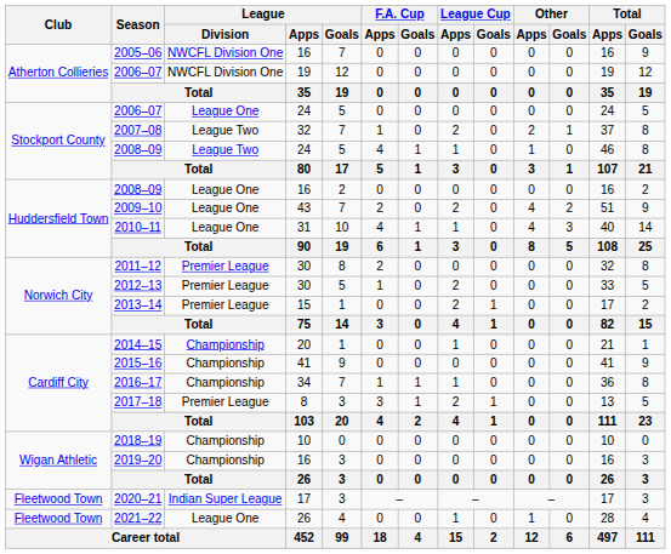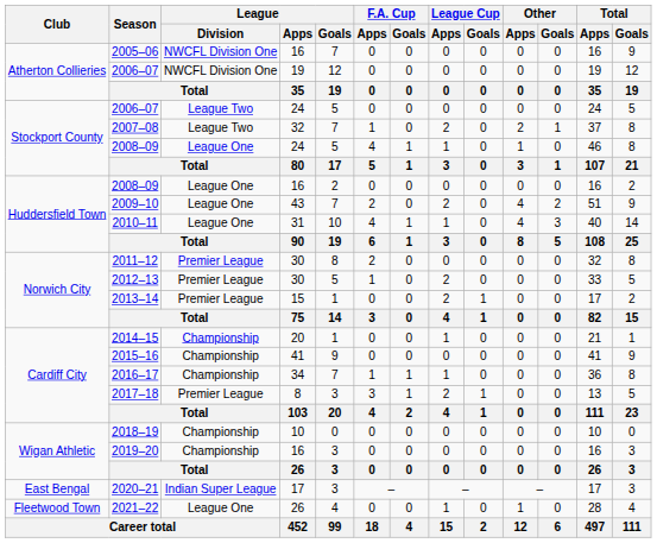 <table class="wikitable" style="text-align:center">
 <tr>
 <th rowspan="2">Club</th>
 <th rowspan="2">Season</th>
 <th colspan="3">League</th>
 <th colspan="2"><a href='#'>F.A. Cup</a></th>
 <th colspan="2"><a href='#'>League Cup</a></th>
 <th colspan="2">Other</th>
 <th colspan="2">Total</th>
 </tr>
 <tr>
 <th>Division</th>
 <th>Apps</th>
 <th>Goals</th>
 <th>Apps</th>
 <th>Goals</th>
 <th>Apps</th>
 <th>Goals</th>
 <th>Apps</th>
 <th>Goals</th>
 <th>Apps</th>
 <th>Goals</th>
 </tr>
 <tr>
 <td rowspan="3"><a href='#'>Atherton Collieries</a></td>
 <td><a href='#'>2005–06</a></td>
 <td><a href='#'>NWCFL Division One</a></td>
 <td>16</td>
 <td>7</td>
 <td>0</td>
 <td>0</td>
 <td>0</td>
 <td>0</td>
 <td>0</td>
 <td>0</td>
 <td>16</td>
 <td>9</td>
 </tr>
 <tr>
 <td><a href='#'>2006–07</a></td>
 <td>NWCFL Division One</td>
 <td>19</td>
 <td>12</td>
 <td>0</td>
 <td>0</td>
 <td>0</td>
 <td>0</td>
 <td>0</td>
 <td>0</td>
 <td>19</td>
 <td>12</td>
 </tr>
 <tr>
 <th colspan="2">Total</th>
 <th>35</th>
 <th>19</th>
 <th>0</th>
 <th>0</th>
 <th>0</th>
 <th>0</th>
 <th>0</th>
 <th>0</th>
 <th>35</th>
 <th>19</th>
 </tr>
 <tr>
 <td rowspan="4"><a href='#'>Stockport County</a></td>
 <td><a href='#'>2006–07</a></td>
-<td><a href='#'>League One</a></td>
+<td><a href='#'>League Two</a></td>
 <td>24</td>
 <td>5</td>
 <td>0</td>
 <td>0</td>
 <td>0</td>
 <td>0</td>
 <td>0</td>
 <td>0</td>
 <td>24</td>
 <td>5</td>
 </tr>
 <tr>
 <td><a href='#'>2007–08</a></td>
 <td>League Two</td>
 <td>32</td>
 <td>7</td>
 <td>1</td>
 <td>0</td>
 <td>2</td>
 <td>0</td>
 <td>2</td>
 <td>1</td>
 <td>37</td>
 <td>8</td>
 </tr>
 <tr>
 <td><a href='#'>2008–09</a></td>
-<td><a href='#'>League Two</a></td>
+<td><a href='#'>League One</a></td>
 <td>24</td>
 <td>5</td>
 <td>4</td>
 <td>1</td>
 <td>1</td>
 <td>0</td>
 <td>1</td>
 <td>0</td>
 <td>46</td>
 <td>8</td>
 </tr>
 <tr>
 <th colspan="2">Total</th>
 <th>80</th>
 <th>17</th>
 <th>5</th>
 <th>1</th>
 <th>3</th>
 <th>0</th>
 <th>3</th>
 <th>1</th>
 <th>107</th>
 <th>21</th>
 </tr>
 <tr>
 <td rowspan="4"><a href='#'>Huddersfield Town</a></td>
 <td><a href='#'>2008–09</a></td>
 <td>League One</td>
 <td>16</td>
 <td>2</td>
 <td>0</td>
 <td>0</td>
 <td>0</td>
 <td>0</td>
 <td>0</td>
 <td>0</td>
 <td>16</td>
 <td>2</td>
 </tr>
 <tr>
 <td><a href='#'>2009–10</a></td>
 <td>League One</td>
 <td>43</td>
 <td>7</td>
 <td>2</td>
 <td>0</td>
 <td>2</td>
 <td>0</td>
 <td>4</td>
 <td>2</td>
 <td>51</td>
 <td>9</td>
 </tr>
 <tr>
 <td><a href='#'>2010–11</a></td>
 <td>League One</td>
 <td>31</td>
 <td>10</td>
 <td>4</td>
 <td>1</td>
 <td>1</td>
 <td>0</td>
 <td>4</td>
 <td>3</td>
 <td>40</td>
 <td>14</td>
 </tr>
 <tr>
 <th colspan="2">Total</th>
 <th>90</th>
 <th>19</th>
 <th>6</th>
 <th>1</th>
 <th>3</th>
 <th>0</th>
 <th>8</th>
 <th>5</th>
 <th>108</th>
 <th>25</th>
 </tr>
 <tr>
 <td rowspan="4"><a href='#'>Norwich City</a></td>
 <td><a href='#'>2011–12</a></td>
 <td><a href='#'>Premier League</a></td>
 <td>30</td>
 <td>8</td>
 <td>2</td>
 <td>0</td>
 <td>0</td>
 <td>0</td>
 <td>0</td>
 <td>0</td>
 <td>32</td>
 <td>8</td>
 </tr>
 <tr>
 <td><a href='#'>2012–13</a></td>
 <td>Premier League</td>
 <td>30</td>
 <td>5</td>
 <td>1</td>
 <td>0</td>
 <td>2</td>
 <td>0</td>
 <td>0</td>
 <td>0</td>
 <td>33</td>
 <td>5</td>
 </tr>
 <tr>
 <td><a href='#'>2013–14</a></td>
 <td>Premier League</td>
 <td>15</td>
 <td>1</td>
 <td>0</td>
 <td>0</td>
 <td>2</td>
 <td>1</td>
 <td>0</td>
 <td>0</td>
 <td>17</td>
 <td>2</td>
 </tr>
 <tr>
 <th colspan="2">Total</th>
 <th>75</th>
 <th>14</th>
 <th>3</th>
 <th>0</th>
 <th>4</th>
 <th>1</th>
 <th>0</th>
 <th>0</th>
 <th>82</th>
 <th>15</th>
 </tr>
 <tr>
 <td rowspan="5"><a href='#'>Cardiff City</a></td>
 <td><a href='#'>2014–15</a></td>
 <td><a href='#'>Championship</a></td>
 <td>20</td>
 <td>1</td>
 <td>0</td>
 <td>0</td>
 <td>1</td>
 <td>0</td>
 <td>0</td>
 <td>0</td>
 <td>21</td>
 <td>1</td>
 </tr>
 <tr>
 <td><a href='#'>2015–16</a></td>
 <td>Championship</td>
 <td>41</td>
 <td>9</td>
 <td>0</td>
 <td>0</td>
 <td>0</td>
 <td>0</td>
 <td>0</td>
 <td>0</td>
 <td>41</td>
 <td>9</td>
 </tr>
 <tr>
 <td><a href='#'>2016–17</a></td>
 <td>Championship</td>
 <td>34</td>
 <td>7</td>
 <td>1</td>
 <td>1</td>
 <td>1</td>
 <td>0</td>
 <td>0</td>
 <td>0</td>
 <td>36</td>
 <td>8</td>
 </tr>
 <tr>
 <td><a href='#'>2017–18</a></td>
 <td>Premier League</td>
 <td>8</td>
 <td>3</td>
 <td>3</td>
 <td>1</td>
 <td>2</td>
 <td>1</td>
 <td>0</td>
 <td>0</td>
 <td>13</td>
 <td>5</td>
 </tr>
 <tr>
 <th colspan="2">Total</th>
 <th>103</th>
 <th>20</th>
 <th>4</th>
 <th>2</th>
 <th>4</th>
 <th>1</th>
 <th>0</th>
 <th>0</th>
 <th>111</th>
 <th>23</th>
 </tr>
 <tr>
 <td rowspan="3"><a href='#'>Wigan Athletic</a></td>
 <td><a href='#'>2018–19</a></td>
 <td>Championship</td>
 <td>10</td>
 <td>0</td>
 <td>0</td>
 <td>0</td>
 <td>0</td>
 <td>0</td>
 <td>0</td>
 <td>0</td>
 <td>10</td>
 <td>0</td>
 </tr>
 <tr>
 <td><a href='#'>2019–20</a></td>
 <td>Championship</td>
 <td>16</td>
 <td>3</td>
 <td>0</td>
 <td>0</td>
 <td>0</td>
 <td>0</td>
 <td>0</td>
 <td>0</td>
 <td>16</td>
 <td>3</td>
 </tr>
 <tr>
 <th colspan="2">Total</th>
 <th>26</th>
 <th>3</th>
 <th>0</th>
 <th>0</th>
 <th>0</th>
 <th>0</th>
 <th>0</th>
 <th>0</th>
 <th>26</th>
 <th>3</th>
 </tr>
 <tr>
-<td><a href='#'>Fleetwood Town</a></td>
+<td><a href='#'>East Bengal</a></td>
 <td><a href='#'>2020–21</a></td>
 <td><a href='#'>Indian Super League</a></td>
 <td>17</td>
 <td>3</td>
 <td colspan="2">–</td>
 <td colspan="2">–</td>
 <td colspan="2">–</td>
 <td>17</td>
 <td>3</td>
 </tr>
 <tr>
 <td><a href='#'>Fleetwood Town</a></td>
 <td><a href='#'>2021–22</a></td>
 <td>League One</td>
 <td>26</td>
 <td>4</td>
 <td>0</td>
 <td>0</td>
 <td>1</td>
 <td>0</td>
 <td>1</td>
 <td>0</td>
 <td>28</td>
 <td>4</td>
 </tr>
 <tr>
 <th colspan="3">Career total</th>
 <th>452</th>
 <th>99</th>
 <th>18</th>
 <th>4</th>
 <th>15</th>
 <th>2</th>
 <th>12</th>
 <th>6</th>
 <th>497</th>
 <th>111</th>
 </tr>
 </table>
